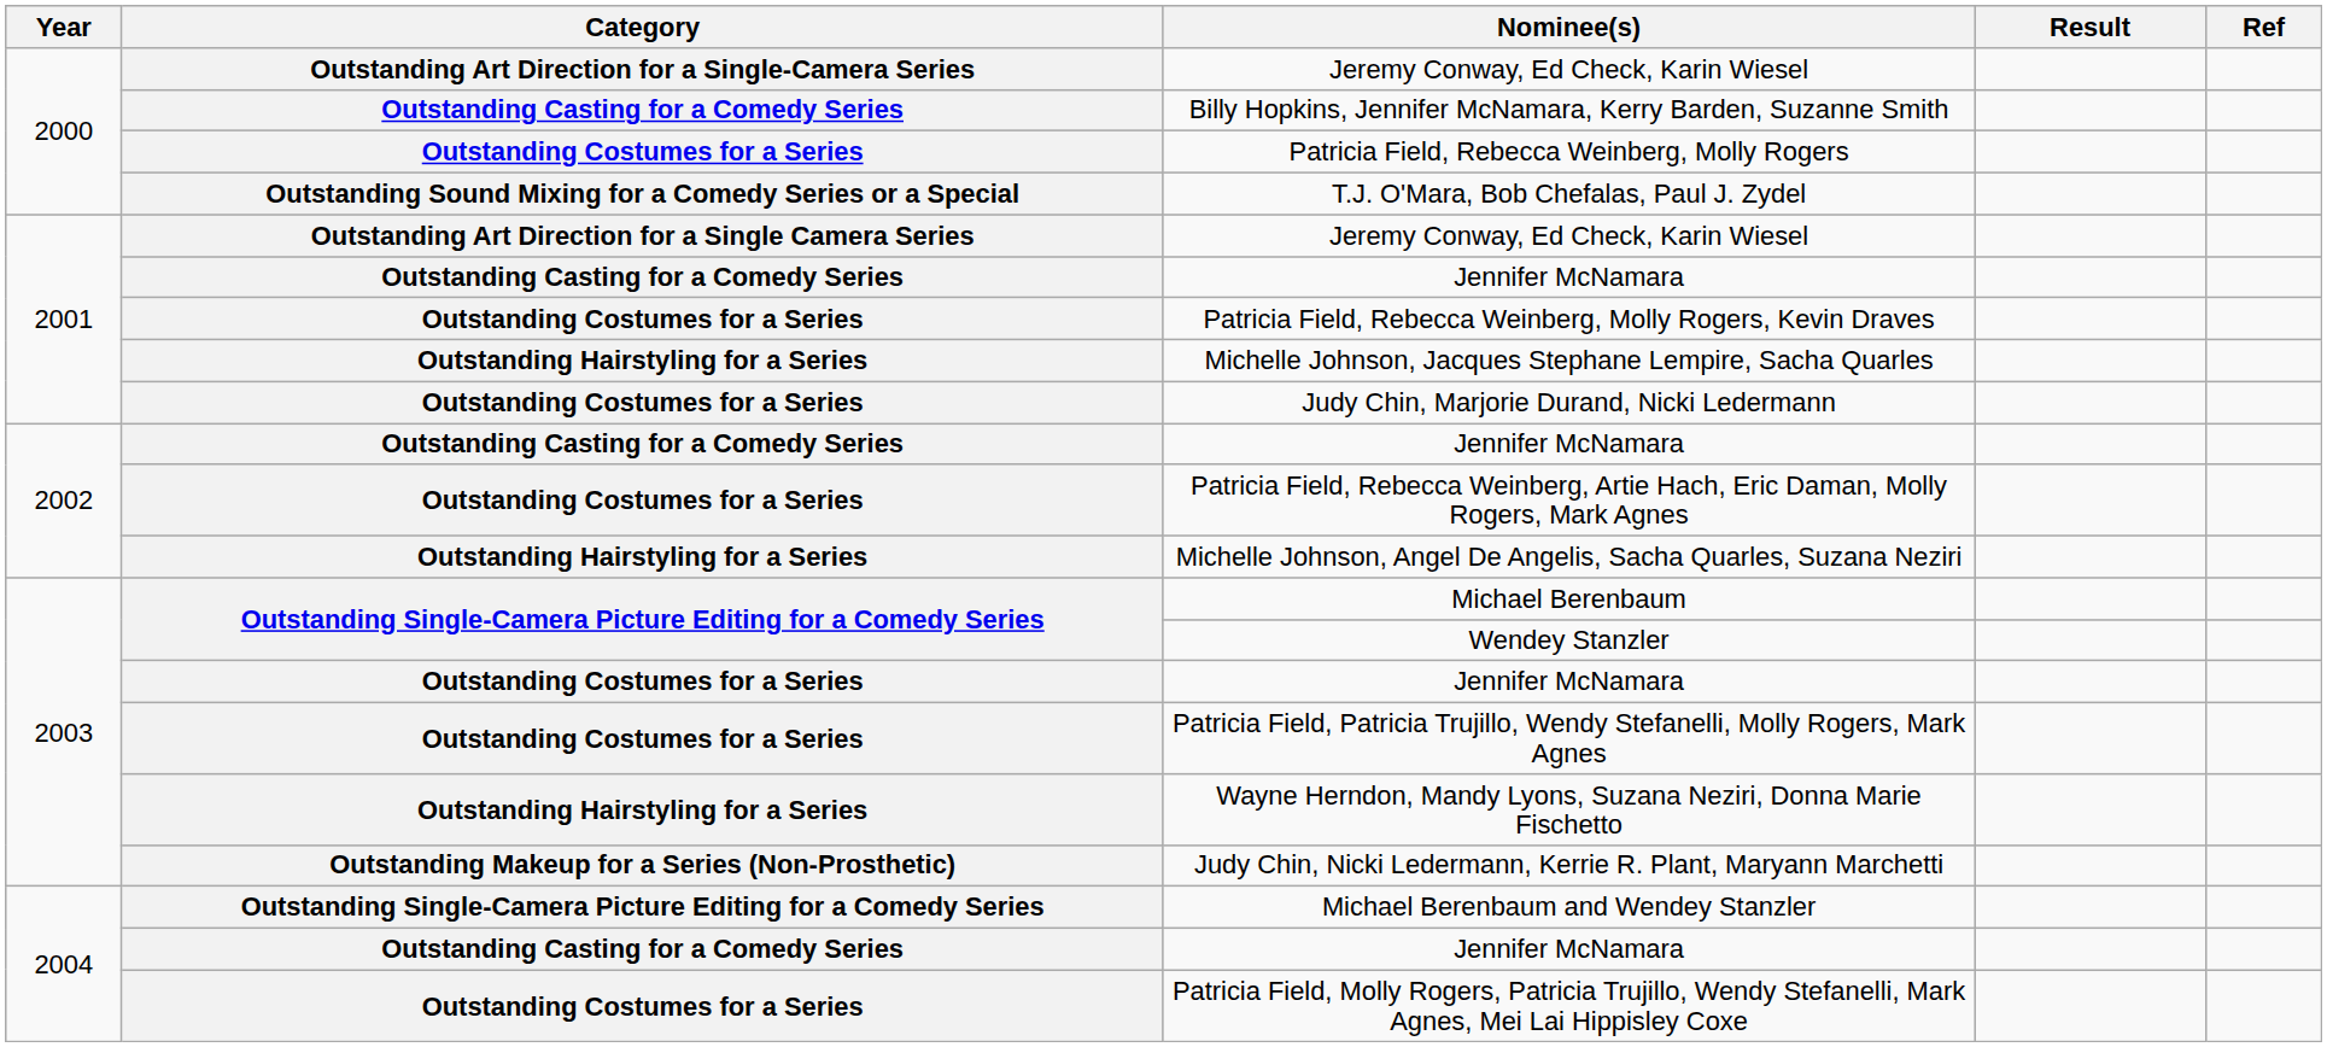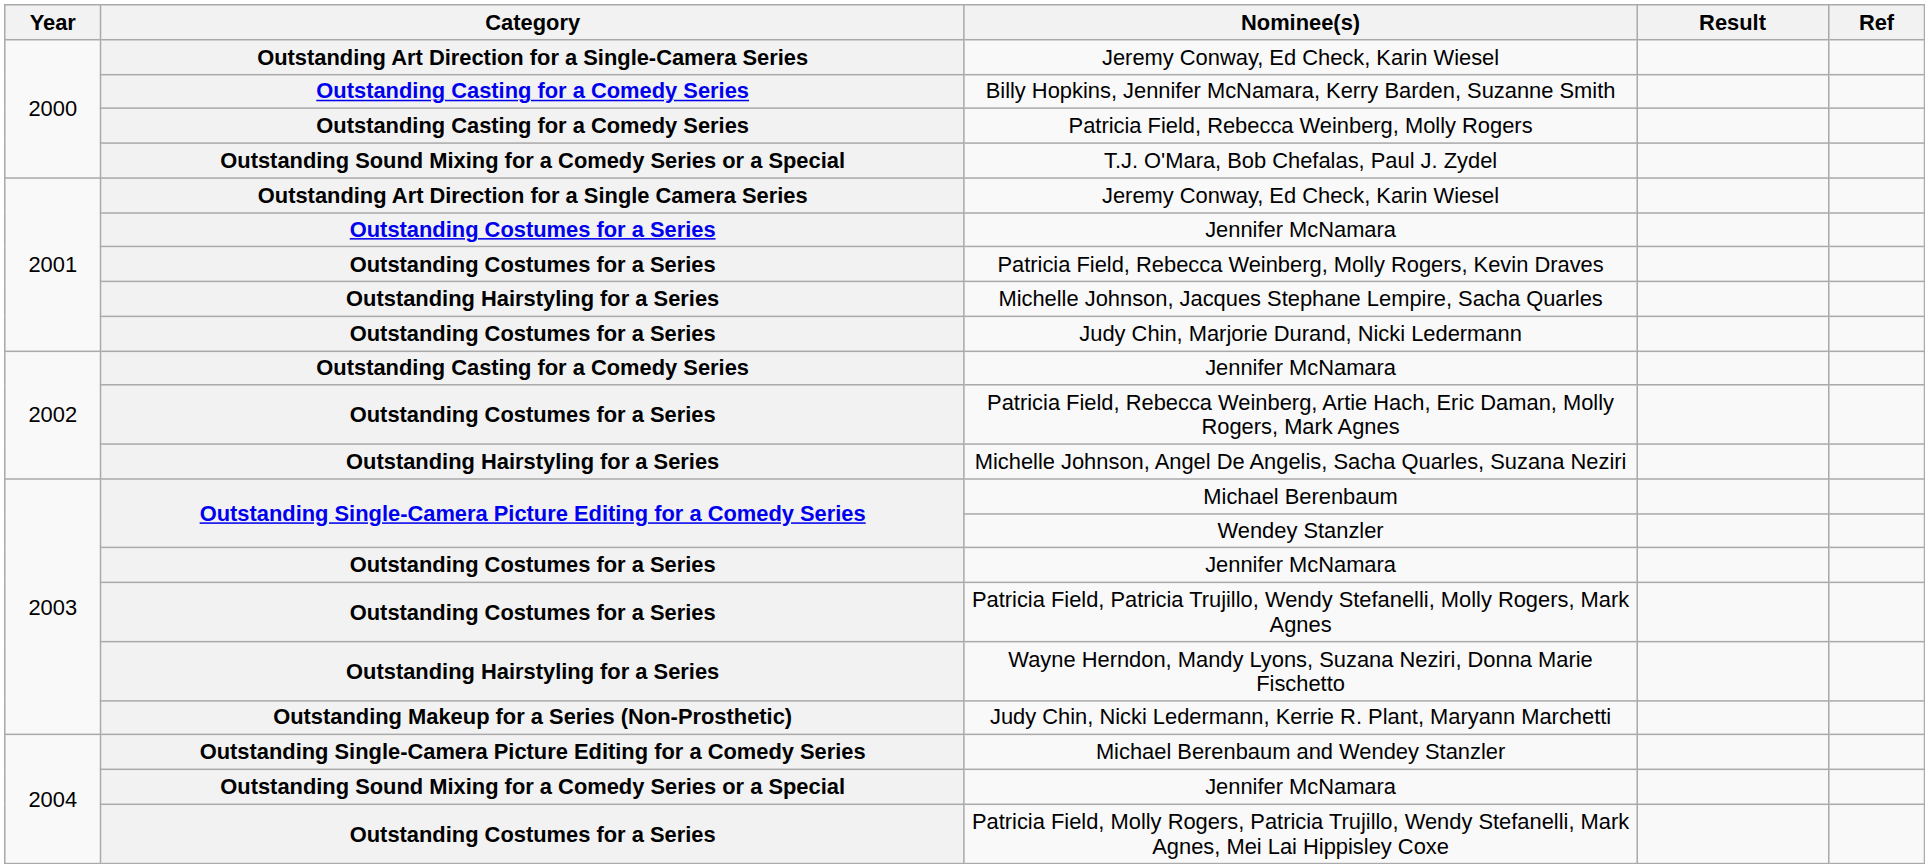 <table class="wikitable plainrowheaders" style="font-size: 90%; text-align:center" width=100%>
 <tr>
 <th scope="col" width="5%">Year</th>
 <th scope="col" width="45%">Category</th>
 <th scope="col" width="35%">Nominee(s)</th>
 <th scope="col" width="10%">Result</th>
 <th scope="col" width="5%">Ref</th>
 </tr>
 <tr>
 <td rowspan="4">2000</td>
 <th scope="row" style="text-align:center">Outstanding Art Direction for a Single-Camera Series</th>
 <td>Jeremy Conway, Ed Check, Karin Wiesel<br></td>
 <td></td>
 <td></td>
 </tr>
 <tr>
 <th scope="row" style="text-align:center"><a href='#'>Outstanding Casting for a Comedy Series</a></th>
 <td>Billy Hopkins, Jennifer McNamara, Kerry Barden, Suzanne Smith</td>
 <td></td>
 <td></td>
 </tr>
 <tr>
-<th scope="row" style="text-align:center"><a href='#'>Outstanding Costumes for a Series</a></th>
+<th scope="row" style="text-align:center">Outstanding Casting for a Comedy Series</th>
 <td>Patricia Field, Rebecca Weinberg, Molly Rogers<br></td>
 <td></td>
 <td></td>
 </tr>
 <tr>
 <th scope="row" style="text-align:center">Outstanding Sound Mixing for a Comedy Series or a Special</th>
 <td>T.J. O'Mara, Bob Chefalas, Paul J. Zydel<br></td>
 <td></td>
 <td></td>
 </tr>
 <tr>
 <td rowspan="5">2001</td>
 <th scope="row" style="text-align:center">Outstanding Art Direction for a Single Camera Series</th>
 <td>Jeremy Conway, Ed Check, Karin Wiesel<br></td>
 <td></td>
 <td></td>
 </tr>
 <tr>
-<th scope="row" style="text-align:center">Outstanding Casting for a Comedy Series</th>
+<th scope="row" style="text-align:center"><a href='#'>Outstanding Costumes for a Series</a></th>
 <td>Jennifer McNamara</td>
 <td></td>
 <td></td>
 </tr>
 <tr>
 <th scope="row" style="text-align:center">Outstanding Costumes for a Series</th>
 <td>Patricia Field, Rebecca Weinberg, Molly Rogers, Kevin Draves<br></td>
 <td></td>
 <td></td>
 </tr>
 <tr>
 <th scope="row" style="text-align:center">Outstanding Hairstyling for a Series</th>
 <td>Michelle Johnson, Jacques Stephane Lempire, Sacha Quarles<br></td>
 <td></td>
 <td></td>
 </tr>
 <tr>
 <th scope="row" style="text-align:center">Outstanding Costumes for a Series</th>
 <td>Judy Chin, Marjorie Durand, Nicki Ledermann<br></td>
 <td></td>
 <td></td>
 </tr>
 <tr>
 <td rowspan="3">2002</td>
 <th scope="row" style="text-align:center">Outstanding Casting for a Comedy Series</th>
 <td>Jennifer McNamara</td>
 <td></td>
 <td></td>
 </tr>
 <tr>
 <th scope="row" style="text-align:center">Outstanding Costumes for a Series</th>
 <td>Patricia Field, Rebecca Weinberg, Artie Hach, Eric Daman, Molly Rogers, Mark Agnes<br></td>
 <td></td>
 <td></td>
 </tr>
 <tr>
 <th scope="row" style="text-align:center">Outstanding Hairstyling for a Series</th>
 <td>Michelle Johnson, Angel De Angelis, Sacha Quarles, Suzana Neziri<br></td>
 <td></td>
 <td></td>
 </tr>
 <tr>
 <td rowspan="6">2003</td>
 <th scope="row" style="text-align:center" rowspan="2"><a href='#'>Outstanding Single-Camera Picture Editing for a Comedy Series</a></th>
 <td>Michael Berenbaum<br></td>
 <td></td>
 <td></td>
 </tr>
 <tr>
 <td>Wendey Stanzler<br></td>
 <td></td>
 <td></td>
 </tr>
 <tr>
 <th scope="row" style="text-align:center">Outstanding Costumes for a Series</th>
 <td>Jennifer McNamara</td>
 <td></td>
 <td></td>
 </tr>
 <tr>
 <th scope="row" style="text-align:center">Outstanding Costumes for a Series</th>
 <td>Patricia Field, Patricia Trujillo, Wendy Stefanelli, Molly Rogers, Mark Agnes<br></td>
 <td></td>
 <td></td>
 </tr>
 <tr>
 <th scope="row" style="text-align:center">Outstanding Hairstyling for a Series</th>
 <td>Wayne Herndon, Mandy Lyons, Suzana Neziri, Donna Marie Fischetto<br></td>
 <td></td>
 <td></td>
 </tr>
 <tr>
 <th scope="row" style="text-align:center">Outstanding Makeup for a Series (Non-Prosthetic)</th>
 <td>Judy Chin, Nicki Ledermann, Kerrie R. Plant, Maryann Marchetti<br></td>
 <td></td>
 <td></td>
 </tr>
 <tr>
 <td align=center rowspan="3">2004</td>
 <th scope="row" style="text-align:center">Outstanding Single-Camera Picture Editing for a Comedy Series</th>
 <td>Michael Berenbaum and Wendey Stanzler<br></td>
 <td></td>
 <td></td>
 </tr>
 <tr>
-<th scope="row" style="text-align:center">Outstanding Casting for a Comedy Series</th>
+<th scope="row" style="text-align:center">Outstanding Sound Mixing for a Comedy Series or a Special</th>
 <td>Jennifer McNamara</td>
 <td></td>
 <td></td>
 </tr>
 <tr>
 <th scope="row" style="text-align:center">Outstanding Costumes for a Series</th>
 <td>Patricia Field, Molly Rogers, Patricia Trujillo, Wendy Stefanelli, Mark Agnes, Mei Lai Hippisley Coxe<br></td>
 <td></td>
 <td></td>
 </tr>
 </table>
